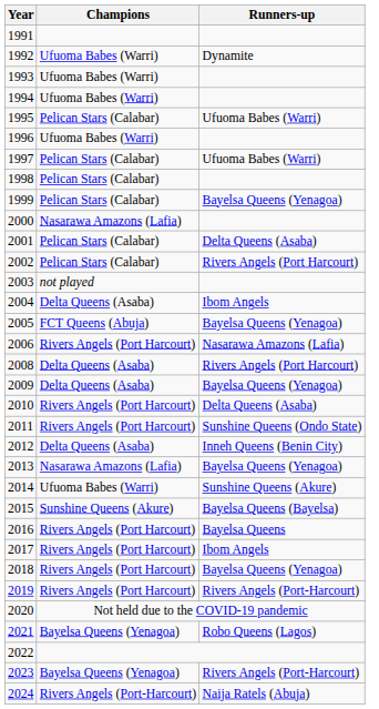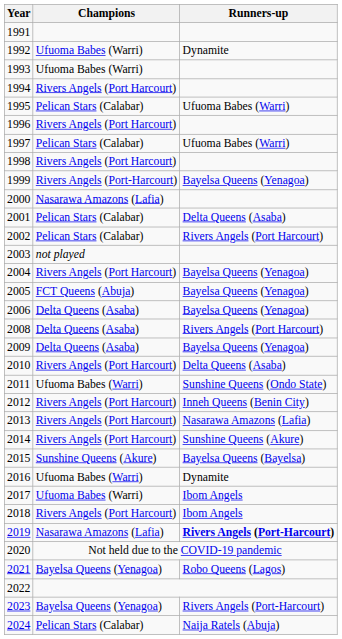 <table class="wikitable">
 <tr>
 <th>Year</th>
 <th>Champions</th>
 <th>Runners-up</th>
 </tr>
 <tr>
 <td>1991</td>
 <td></td>
 <td></td>
 </tr>
 <tr>
 <td>1992</td>
 <td><a href='#'>Ufuoma Babes</a> (Warri)</td>
 <td>Dynamite</td>
 </tr>
 <tr>
 <td>1993</td>
 <td>Ufuoma Babes (Warri)</td>
 <td></td>
 </tr>
 <tr>
 <td>1994</td>
-<td>Ufuoma Babes (<a href='#'>Warri</a>)</td>
+<td><a href='#'>Rivers Angels</a> (<a href='#'>Port Harcourt</a>) </td>
 <td></td>
 </tr>
 <tr>
 <td>1995</td>
 <td><a href='#'>Pelican Stars</a> (Calabar)</td>
 <td>Ufuoma Babes (<a href='#'>Warri</a>)</td>
 </tr>
 <tr>
 <td>1996</td>
-<td>Ufuoma Babes (<a href='#'>Warri</a>)</td>
+<td><a href='#'>Rivers Angels</a> (<a href='#'>Port Harcourt</a>)</td>
 <td></td>
 </tr>
 <tr>
 <td>1997</td>
 <td><a href='#'>Pelican Stars</a> (Calabar)</td>
 <td>Ufuoma Babes (<a href='#'>Warri</a>)</td>
 </tr>
 <tr>
 <td>1998</td>
-<td><a href='#'>Pelican Stars</a> (Calabar)</td>
+<td><a href='#'>Rivers Angels</a> (<a href='#'>Port Harcourt</a>) </td>
 <td></td>
 </tr>
 <tr>
 <td>1999</td>
-<td><a href='#'>Pelican Stars</a> (Calabar)</td>
+<td><a href='#'>Rivers Angels</a> (<a href='#'>Port-Harcourt</a>)</td>
 <td><a href='#'>Bayelsa Queens</a> (<a href='#'>Yenagoa</a>)</td>
 </tr>
 <tr>
 <td>2000</td>
 <td><a href='#'>Nasarawa Amazons</a> (<a href='#'>Lafia</a>)</td>
 <td></td>
 </tr>
 <tr>
 <td>2001</td>
 <td><a href='#'>Pelican Stars</a> (Calabar)</td>
 <td><a href='#'>Delta Queens</a> (<a href='#'>Asaba</a>)</td>
 </tr>
 <tr>
 <td>2002</td>
 <td><a href='#'>Pelican Stars</a> (Calabar)</td>
 <td><a href='#'>Rivers Angels</a> (<a href='#'>Port Harcourt</a>)</td>
 </tr>
 <tr>
 <td>2003</td>
 <td><em>not played</em></td>
 <td></td>
 </tr>
 <tr>
 <td>2004</td>
-<td><a href='#'>Delta Queens</a> (Asaba)</td>
-<td><a href='#'>Ibom Angels</a></td>
+<td><a href='#'>Rivers Angels</a> (<a href='#'>Port Harcourt</a>)</td>
+<td><a href='#'>Bayelsa Queens</a> (<a href='#'>Yenagoa</a>)</td>
 </tr>
 <tr>
 <td>2005</td>
 <td><a href='#'>FCT Queens</a> (<a href='#'>Abuja</a>)</td>
 <td><a href='#'>Bayelsa Queens</a> (<a href='#'>Yenagoa</a>)</td>
 </tr>
 <tr>
 <td>2006</td>
-<td><a href='#'>Rivers Angels</a> (<a href='#'>Port Harcourt</a>)</td>
-<td><a href='#'>Nasarawa Amazons</a> (<a href='#'>Lafia</a>)</td>
+<td><a href='#'>Delta Queens</a> (<a href='#'>Asaba</a>)</td>
+<td><a href='#'>Bayelsa Queens</a> (<a href='#'>Yenagoa</a>)</td>
 </tr>
 <tr>
 <td>2008</td>
 <td><a href='#'>Delta Queens</a> (<a href='#'>Asaba</a>)</td>
 <td><a href='#'>Rivers Angels</a> (<a href='#'>Port Harcourt</a>)</td>
 </tr>
 <tr>
 <td>2009</td>
 <td><a href='#'>Delta Queens</a> (<a href='#'>Asaba</a>)</td>
 <td><a href='#'>Bayelsa Queens</a> (<a href='#'>Yenagoa</a>)</td>
 </tr>
 <tr>
 <td>2010</td>
 <td><a href='#'>Rivers Angels</a> (<a href='#'>Port Harcourt</a>)</td>
 <td><a href='#'>Delta Queens</a> (<a href='#'>Asaba</a>)</td>
 </tr>
 <tr>
 <td>2011</td>
-<td><a href='#'>Rivers Angels</a> (<a href='#'>Port Harcourt</a>)</td>
+<td>Ufuoma Babes (<a href='#'>Warri</a>)</td>
 <td><a href='#'>Sunshine Queens</a> (<a href='#'>Ondo State</a>)</td>
 </tr>
 <tr>
 <td>2012</td>
-<td><a href='#'>Delta Queens</a> (<a href='#'>Asaba</a>)</td>
+<td><a href='#'>Rivers Angels</a> (<a href='#'>Port Harcourt</a>)</td>
 <td><a href='#'>Inneh Queens</a> (<a href='#'>Benin City</a>)</td>
 </tr>
 <tr>
 <td>2013</td>
+<td><a href='#'>Rivers Angels</a> (<a href='#'>Port Harcourt</a>)</td>
 <td><a href='#'>Nasarawa Amazons</a> (<a href='#'>Lafia</a>)</td>
-<td><a href='#'>Bayelsa Queens</a> (<a href='#'>Yenagoa</a>)</td>
 </tr>
 <tr>
 <td>2014</td>
-<td>Ufuoma Babes (<a href='#'>Warri</a>)</td>
+<td><a href='#'>Rivers Angels</a> (<a href='#'>Port Harcourt</a>)</td>
 <td><a href='#'>Sunshine Queens</a> (<a href='#'>Akure</a>)</td>
 </tr>
 <tr>
 <td>2015</td>
 <td><a href='#'>Sunshine Queens</a> (<a href='#'>Akure</a>) </td>
 <td><a href='#'>Bayelsa Queens</a> (<a href='#'>Bayelsa</a>)</td>
 </tr>
 <tr>
 <td>2016</td>
-<td><a href='#'>Rivers Angels</a> (<a href='#'>Port Harcourt</a>) </td>
-<td><a href='#'>Bayelsa Queens</a></td>
+<td>Ufuoma Babes (<a href='#'>Warri</a>)</td>
+<td>Dynamite</td>
 </tr>
 <tr>
 <td>2017</td>
-<td><a href='#'>Rivers Angels</a> (<a href='#'>Port Harcourt</a>) </td>
+<td><a href='#'>Ufuoma Babes</a> (Warri)</td>
 <td><a href='#'>Ibom Angels</a></td>
 </tr>
 <tr>
 <td>2018</td>
 <td><a href='#'>Rivers Angels</a> (<a href='#'>Port Harcourt</a>)</td>
-<td><a href='#'>Bayelsa Queens</a> (<a href='#'>Yenagoa</a>)</td>
+<td><a href='#'>Ibom Angels</a></td>
 </tr>
 <tr>
 <td><a href='#'>2019</a></td>
-<td><a href='#'>Rivers Angels</a> (<a href='#'>Port Harcourt</a>)</td>
-<td><a href='#'>Rivers Angels</a>  (<a href='#'>Port-Harcourt</a>)</td>
+<td><a href='#'>Nasarawa Amazons</a> (<a href='#'>Lafia</a>)</td>
+<td><strong><a href='#'>Rivers Angels</a>  (<a href='#'>Port-Harcourt</a>)</strong></td>
 </tr>
 <tr>
 <td>2020</td>
 <td align=center colspan=2>Not held due to the <a href='#'>COVID-19 pandemic</a></td>
 </tr>
 <tr>
 <td><a href='#'>2021</a></td>
 <td><a href='#'>Bayelsa Queens</a> (<a href='#'>Yenagoa</a>)</td>
 <td><a href='#'>Robo Queens</a> (<a href='#'>Lagos</a>)</td>
 </tr>
 <tr>
 <td>2022</td>
 <td colspan=2></td>
 </tr>
 <tr>
 <td><a href='#'>2023</a></td>
 <td><a href='#'>Bayelsa Queens</a> (<a href='#'>Yenagoa</a>)</td>
 <td><a href='#'>Rivers Angels</a> (<a href='#'>Port-Harcourt</a>)</td>
 </tr>
 <tr>
 <td><a href='#'>2024</a></td>
-<td><a href='#'>Rivers Angels</a> (<a href='#'>Port-Harcourt</a>)</td>
+<td><a href='#'>Pelican Stars</a> (Calabar)</td>
 <td><a href='#'>Naija Ratels</a> (<a href='#'>Abuja</a>)</td>
 </tr>
 </table>
